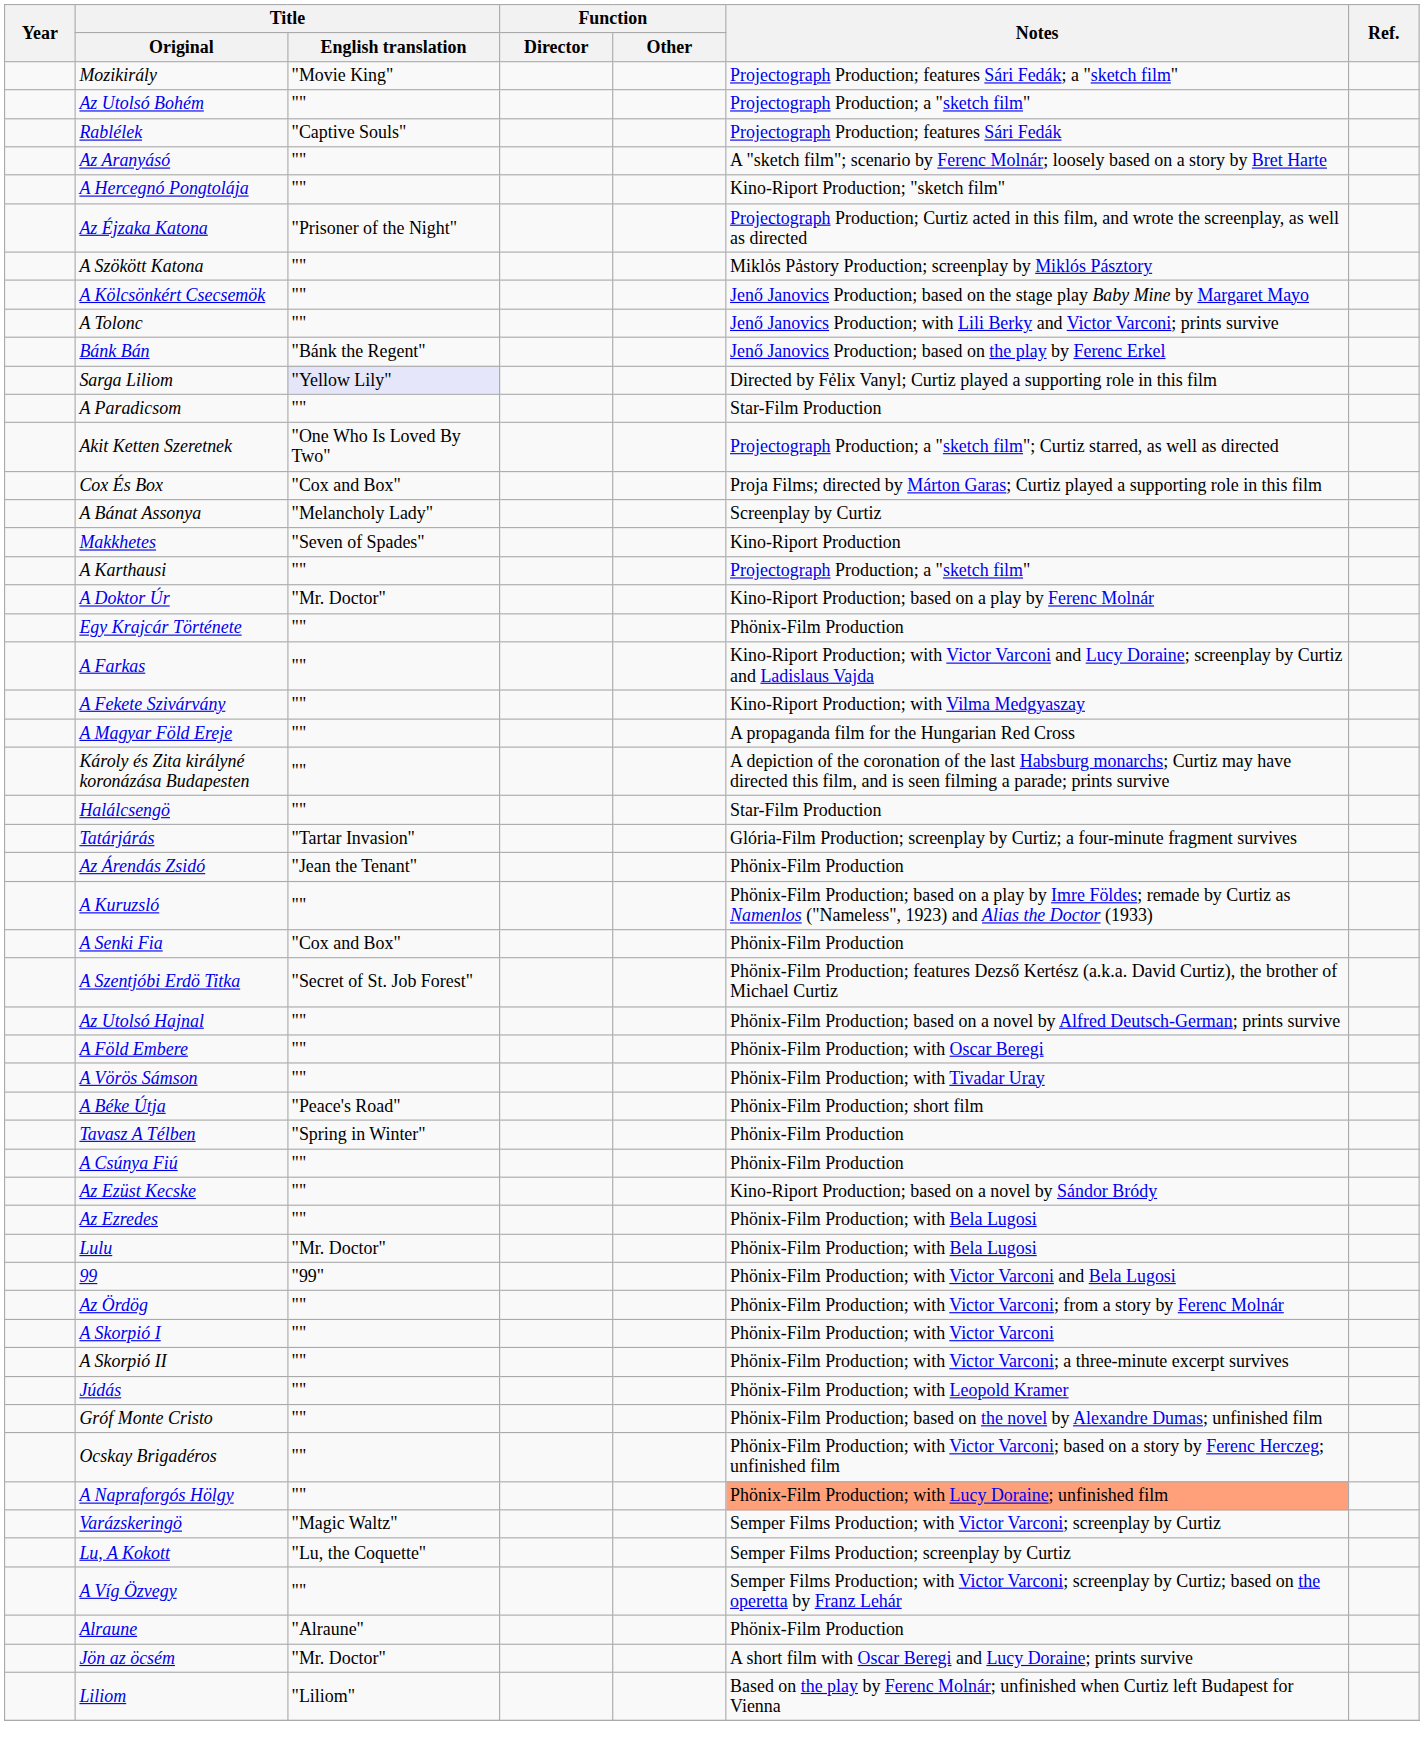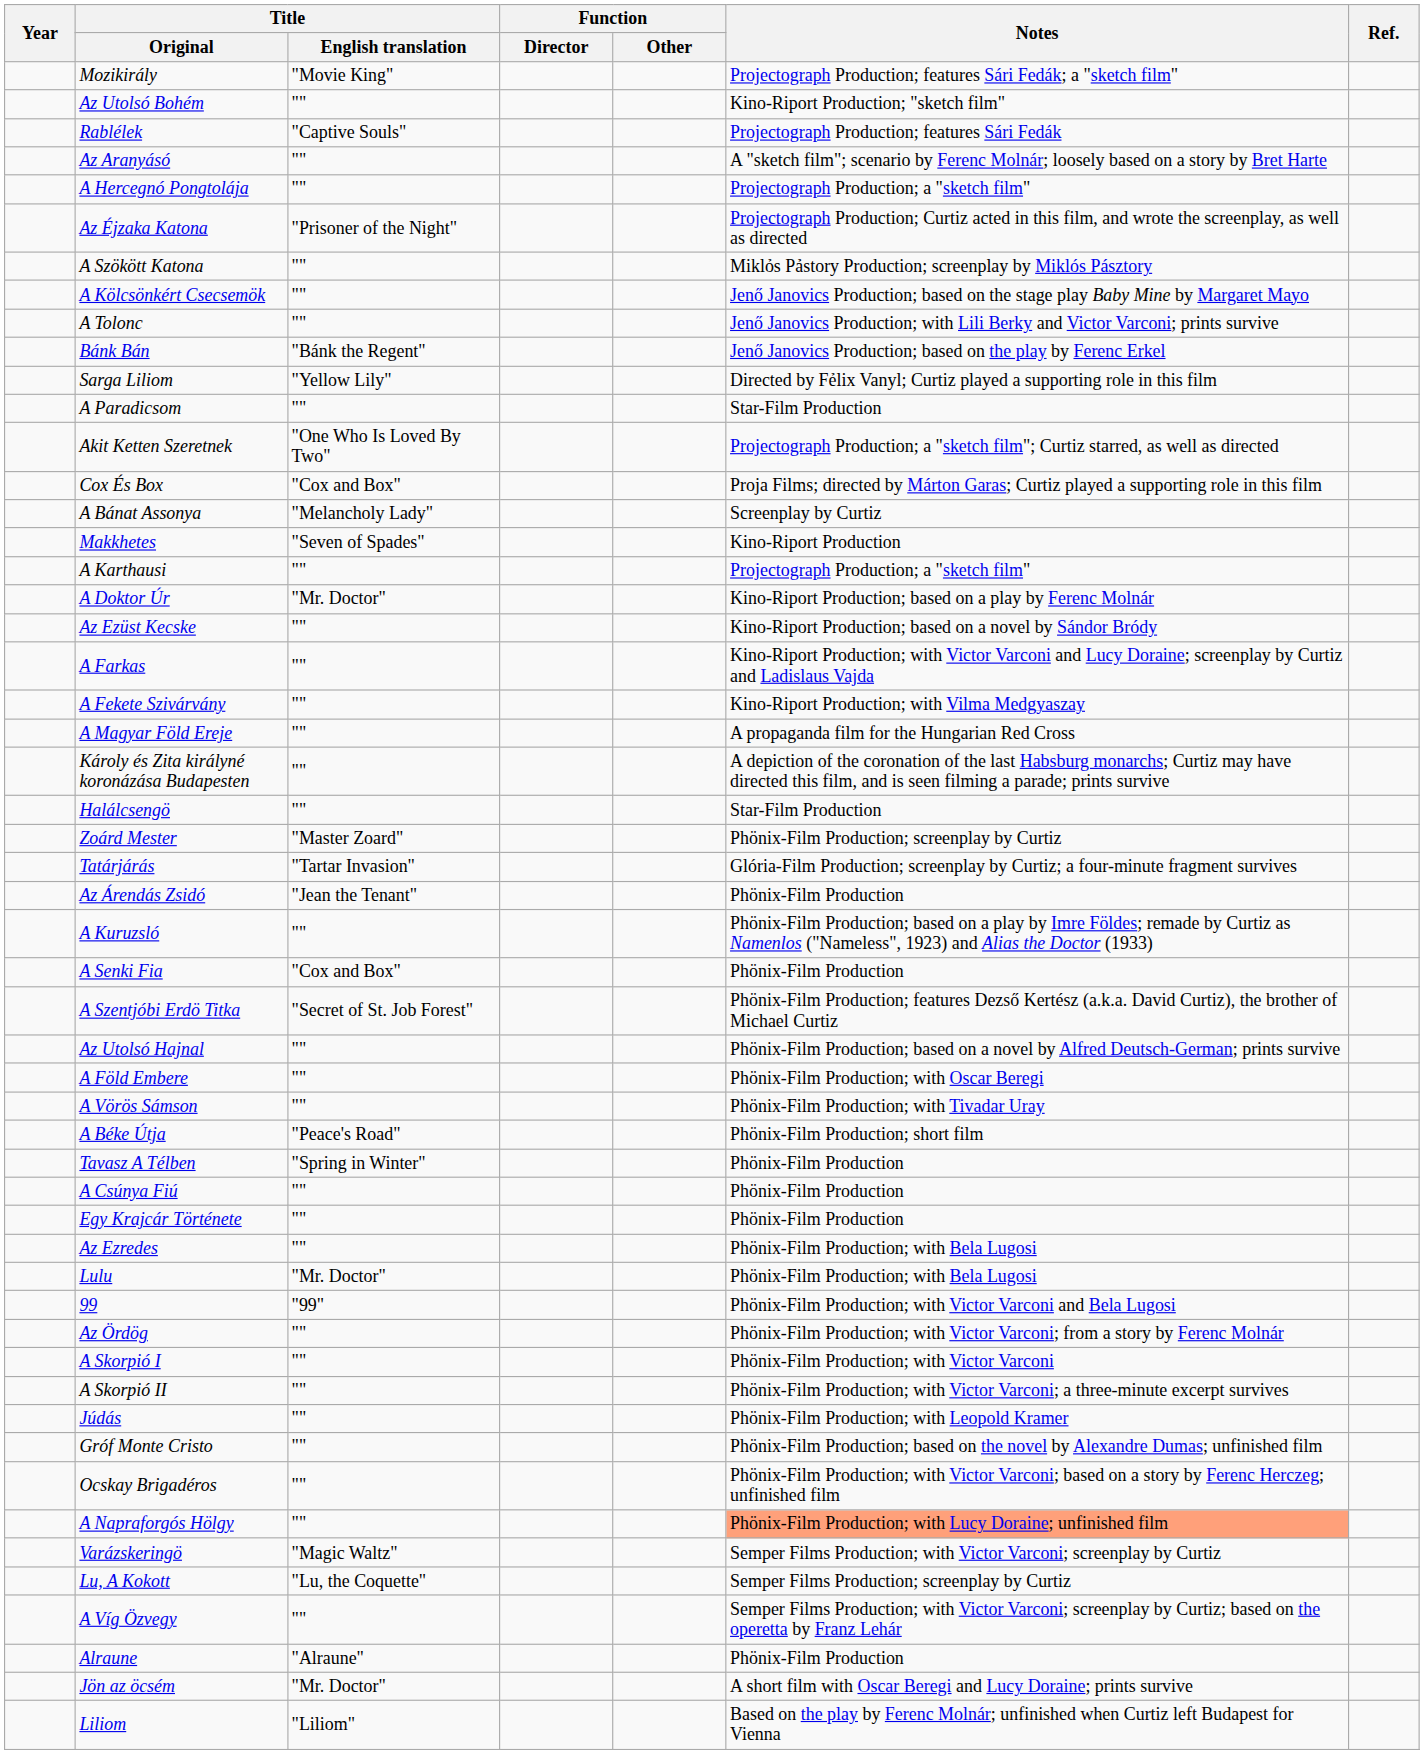 <table class="wikitable sortable sticky-header-multi" width="100%">
 <tr>
 <th scope="col" rowspan="2" width="5%">Year</th>
 <th scope="col" colspan="2">Title</th>
 <th scope="col" colspan="2">Function</th>
 <th scope="col" class="unsortable" rowspan="2">Notes</th>
 <th scope="col" class="unsortable"rowspan="2" width="5%">Ref.</th>
 </tr>
 <tr>
 <th scope="col" width="15%">Original</th>
 <th scope="col" width="15%">English translation</th>
 <th scope="col" width="8%">Director</th>
 <th scope="col" width="8%">Other</th>
 </tr>
 <tr>
 <td scope="row"></td>
 <td><em>Mozikirály</em></td>
 <td>"Movie King"</td>
 <td></td>
 <td></td>
 <td><a href='#'>Projectograph</a> Production; features <a href='#'>Sári Fedák</a>; a "<a href='#'>sketch film</a>"</td>
 <td align=center></td>
 </tr>
 <tr>
 <td scope="row"></td>
 <td><em><a href='#'>Az Utolsó Bohém</a></em></td>
 <td>""</td>
 <td></td>
 <td></td>
-<td><a href='#'>Projectograph</a> Production; a "<a href='#'>sketch film</a>"</td>
+<td>Kino-Riport Production; "sketch film"</td>
 <td align=center></td>
 </tr>
 <tr>
 <td scope="row"></td>
 <td><em><a href='#'>Rablélek</a></em></td>
 <td>"Captive Souls"</td>
 <td></td>
 <td></td>
 <td><a href='#'>Projectograph</a> Production; features <a href='#'>Sári Fedák</a></td>
 <td align=center></td>
 </tr>
 <tr>
 <td scope="row"></td>
 <td><em><a href='#'>Az Aranyásó</a></em></td>
 <td>""</td>
 <td></td>
 <td></td>
 <td>A "sketch film"; scenario by <a href='#'>Ferenc Molnár</a>; loosely based on a story by <a href='#'>Bret Harte</a></td>
 <td align=center></td>
 </tr>
 <tr>
 <td scope="row"></td>
 <td><em><a href='#'>A Hercegnó Pongtolája</a></em></td>
 <td>""</td>
 <td></td>
 <td></td>
-<td>Kino-Riport Production; "sketch film"</td>
+<td><a href='#'>Projectograph</a> Production; a "<a href='#'>sketch film</a>"</td>
 <td align=center></td>
 </tr>
 <tr>
 <td scope="row"></td>
 <td><em><a href='#'>Az Éjzaka Katona</a></em></td>
 <td>"Prisoner of the Night"</td>
 <td></td>
 <td></td>
 <td><a href='#'>Projectograph</a> Production; Curtiz acted in this film, and wrote the screenplay, as well as directed</td>
 <td align=center></td>
 </tr>
 <tr>
 <td scope="row"></td>
 <td><em>A Szökött Katona</em></td>
 <td>""</td>
 <td></td>
 <td></td>
 <td>Miklỏs Pảstory Production; screenplay by <a href='#'>Miklós Pásztory</a></td>
 <td align=center></td>
 </tr>
 <tr>
 <td scope="row"></td>
 <td><em><a href='#'>A Kölcsönkért Csecsemök</a></em></td>
 <td>""</td>
 <td></td>
 <td></td>
 <td><a href='#'>Jenő Janovics</a> Production; based on the stage play <em>Baby Mine</em> by <a href='#'>Margaret Mayo</a></td>
 <td align=center></td>
 </tr>
 <tr>
 <td scope="row"></td>
 <td><em>A Tolonc</em></td>
 <td>""</td>
 <td></td>
 <td></td>
 <td><a href='#'>Jenő Janovics</a> Production; with <a href='#'>Lili Berky</a> and <a href='#'>Victor Varconi</a>; prints survive</td>
 <td align=center></td>
 </tr>
 <tr>
 <td scope="row"></td>
 <td><em><a href='#'>Bánk Bán</a></em></td>
 <td>"Bánk the Regent"</td>
 <td></td>
 <td></td>
 <td><a href='#'>Jenő Janovics</a> Production; based on <a href='#'>the play</a> by <a href='#'>Ferenc Erkel</a></td>
 <td align=center></td>
 </tr>
 <tr>
 <td scope="row"></td>
 <td><em>Sarga Liliom</em></td>
-<td style="background: lavender;">"Yellow Lily"</td>
+<td>"Yellow Lily"</td>
 <td></td>
 <td></td>
 <td>Directed by Fẻlix Vanyl; Curtiz played a supporting role in this film</td>
 <td align=center></td>
 </tr>
 <tr>
 <td scope="row"></td>
 <td><em>A Paradicsom</em></td>
 <td>""</td>
 <td></td>
 <td></td>
 <td>Star-Film Production</td>
 <td align=center></td>
 </tr>
 <tr>
 <td scope="row"></td>
 <td><em>Akit Ketten Szeretnek</em></td>
 <td>"One Who Is Loved By Two"</td>
 <td></td>
 <td></td>
 <td><a href='#'>Projectograph</a> Production; a "<a href='#'>sketch film</a>"; Curtiz starred, as well as directed</td>
 <td align=center></td>
 </tr>
 <tr>
 <td scope="row"></td>
 <td><em>Cox És Box</em></td>
 <td>"Cox and Box"</td>
 <td></td>
 <td></td>
 <td>Proja Films; directed by <a href='#'>Márton Garas</a>; Curtiz played a supporting role in this film</td>
 <td align=center></td>
 </tr>
 <tr>
 <td scope="row"></td>
 <td><em>A Bánat Assonya</em></td>
 <td>"Melancholy Lady"</td>
 <td></td>
 <td></td>
 <td>Screenplay by Curtiz</td>
 <td align=center></td>
 </tr>
 <tr>
 <td scope="row"></td>
 <td><em><a href='#'>Makkhetes</a></em></td>
 <td>"Seven of Spades"</td>
 <td></td>
 <td></td>
 <td>Kino-Riport Production</td>
 <td align=center></td>
 </tr>
 <tr>
 <td scope="row"></td>
 <td><em>A Karthausi</em></td>
 <td>""</td>
 <td></td>
 <td></td>
 <td><a href='#'>Projectograph</a> Production; a "<a href='#'>sketch film</a>"</td>
 <td align=center></td>
 </tr>
 <tr>
 <td scope="row"></td>
 <td><em><a href='#'>A Doktor Úr</a></em></td>
 <td>"Mr. Doctor"</td>
 <td></td>
 <td></td>
 <td>Kino-Riport Production; based on a play by <a href='#'>Ferenc Molnár</a></td>
 <td align=center></td>
 </tr>
 <tr>
 <td scope="row"></td>
-<td><em><a href='#'>Egy Krajcár Története</a></em></td>
+<td><em><a href='#'>Az Ezüst Kecske</a></em></td>
 <td>""</td>
 <td></td>
 <td></td>
-<td>Phönix-Film Production</td>
+<td>Kino-Riport Production; based on a novel by <a href='#'>Sándor Bródy</a></td>
 <td align=center></td>
 </tr>
 <tr>
 <td scope="row"></td>
 <td><em><a href='#'>A Farkas</a></em></td>
 <td>""</td>
 <td></td>
 <td></td>
 <td>Kino-Riport Production; with <a href='#'>Victor Varconi</a> and <a href='#'>Lucy Doraine</a>; screenplay by Curtiz and <a href='#'>Ladislaus Vajda</a></td>
 <td align=center></td>
 </tr>
 <tr>
 <td scope="row"></td>
 <td><em><a href='#'>A Fekete Szivárvány</a></em></td>
 <td>""</td>
 <td></td>
 <td></td>
 <td>Kino-Riport Production; with <a href='#'>Vilma Medgyaszay</a></td>
 <td align=center></td>
 </tr>
 <tr>
 <td scope="row"></td>
 <td><em><a href='#'>A Magyar Föld Ereje</a></em></td>
 <td>""</td>
 <td></td>
 <td></td>
 <td>A propaganda film for the Hungarian Red Cross</td>
 <td align=center></td>
 </tr>
 <tr>
 <td scope="row"></td>
 <td><em>Károly és Zita királyné koronázása Budapesten</em></td>
 <td>""</td>
 <td></td>
 <td></td>
 <td>A depiction of the coronation of the last <a href='#'>Habsburg monarchs</a>; Curtiz may have directed this film, and is seen filming a parade; prints survive</td>
 <td align=center></td>
 </tr>
 <tr>
 <td scope="row"></td>
 <td><em><a href='#'>Halálcsengö</a></em></td>
 <td>""</td>
 <td></td>
 <td></td>
 <td>Star-Film Production</td>
+<td align=center></td>
+</tr>
+<tr>
+<td scope="row"></td>
+<td><em><a href='#'>Zoárd Mester</a></em></td>
+<td>"Master Zoard"</td>
+<td></td>
+<td></td>
+<td>Phönix-Film Production; screenplay by Curtiz</td>
 <td align=center></td>
 </tr>
 <tr>
 <td scope="row"></td>
 <td><em><a href='#'>Tatárjárás</a></em></td>
 <td>"Tartar Invasion"</td>
 <td></td>
 <td></td>
 <td>Glória-Film Production; screenplay by Curtiz; a four-minute fragment survives</td>
 <td align=center></td>
 </tr>
 <tr>
 <td scope="row"></td>
 <td><em><a href='#'>Az Árendás Zsidó</a></em></td>
 <td>"Jean the Tenant"</td>
 <td></td>
 <td></td>
 <td>Phönix-Film Production</td>
 <td align=center></td>
 </tr>
 <tr>
 <td scope="row"></td>
 <td><em><a href='#'>A Kuruzsló</a></em></td>
 <td>""</td>
 <td></td>
 <td></td>
 <td>Phönix-Film Production; based on a play by <a href='#'>Imre Földes</a>; remade by Curtiz as <em><a href='#'>Namenlos</a></em> ("Nameless", 1923) and <em><a href='#'>Alias the Doctor</a></em> (1933)</td>
 <td align=center></td>
 </tr>
 <tr>
 <td scope="row"></td>
 <td><em><a href='#'>A Senki Fia</a></em></td>
 <td>"Cox and Box"</td>
 <td></td>
 <td></td>
 <td>Phönix-Film Production</td>
 <td align=center></td>
 </tr>
 <tr>
 <td scope="row"></td>
 <td><em><a href='#'>A Szentjóbi Erdö Titka</a></em></td>
 <td>"Secret of St. Job Forest"</td>
 <td></td>
 <td></td>
 <td>Phönix-Film Production; features Dezső Kertész (a.k.a. David Curtiz), the brother of Michael Curtiz</td>
 <td align=center></td>
 </tr>
 <tr>
 <td scope="row"></td>
 <td><em><a href='#'>Az Utolsó Hajnal</a></em></td>
 <td>""</td>
 <td></td>
 <td></td>
 <td>Phönix-Film Production; based on a novel by <a href='#'>Alfred Deutsch-German</a>; prints survive</td>
 <td align=center></td>
 </tr>
 <tr>
 <td scope="row"></td>
 <td><em><a href='#'>A Föld Embere</a></em></td>
 <td>""</td>
 <td></td>
 <td></td>
 <td>Phönix-Film Production; with <a href='#'>Oscar Beregi</a></td>
 <td align=center></td>
 </tr>
 <tr>
 <td scope="row"></td>
 <td><em><a href='#'>A Vörös Sámson</a></em></td>
 <td>""</td>
 <td></td>
 <td></td>
 <td>Phönix-Film Production; with <a href='#'>Tivadar Uray</a></td>
 <td align=center></td>
 </tr>
 <tr>
 <td scope="row"></td>
 <td><em><a href='#'>A Béke Útja</a></em></td>
 <td>"Peace's Road"</td>
 <td></td>
 <td></td>
 <td>Phönix-Film Production; short film</td>
 <td align=center></td>
 </tr>
 <tr>
 <td scope="row"></td>
 <td><em><a href='#'>Tavasz A Télben</a></em></td>
 <td>"Spring in Winter"</td>
 <td></td>
 <td></td>
 <td>Phönix-Film Production</td>
 <td align=center></td>
 </tr>
 <tr>
 <td scope="row"></td>
 <td><em><a href='#'>A Csúnya Fiú</a></em></td>
 <td>""</td>
 <td></td>
 <td></td>
 <td>Phönix-Film Production</td>
 <td align=center></td>
 </tr>
 <tr>
 <td scope="row"></td>
-<td><em><a href='#'>Az Ezüst Kecske</a></em></td>
+<td><em><a href='#'>Egy Krajcár Története</a></em></td>
 <td>""</td>
 <td></td>
 <td></td>
-<td>Kino-Riport Production; based on a novel by <a href='#'>Sándor Bródy</a></td>
+<td>Phönix-Film Production</td>
 <td align=center></td>
 </tr>
 <tr>
 <td scope="row"></td>
 <td><em><a href='#'>Az Ezredes</a></em></td>
 <td>""</td>
 <td></td>
 <td></td>
 <td>Phönix-Film Production; with <a href='#'>Bela Lugosi</a></td>
 <td align=center></td>
 </tr>
 <tr>
 <td scope="row"></td>
 <td><em><a href='#'>Lulu</a></em></td>
 <td>"Mr. Doctor"</td>
 <td></td>
 <td></td>
 <td>Phönix-Film Production; with <a href='#'>Bela Lugosi</a></td>
 <td align=center></td>
 </tr>
 <tr>
 <td scope="row"></td>
 <td><em><a href='#'>99</a></em></td>
 <td>"99"</td>
 <td></td>
 <td></td>
 <td>Phönix-Film Production; with <a href='#'>Victor Varconi</a> and <a href='#'>Bela Lugosi</a></td>
 <td align=center></td>
 </tr>
 <tr>
 <td scope="row"></td>
 <td><em><a href='#'>Az Ördög</a></em></td>
 <td>""</td>
 <td></td>
 <td></td>
 <td>Phönix-Film Production; with <a href='#'>Victor Varconi</a>; from a story by <a href='#'>Ferenc Molnár</a></td>
 <td align=center></td>
 </tr>
 <tr>
 <td scope="row"></td>
 <td><em><a href='#'>A Skorpió I</a></em></td>
 <td>""</td>
 <td></td>
 <td></td>
 <td>Phönix-Film Production; with <a href='#'>Victor Varconi</a></td>
 <td align=center></td>
 </tr>
 <tr>
 <td scope="row"></td>
 <td><em>A Skorpió II</em></td>
 <td>""</td>
 <td></td>
 <td></td>
 <td>Phönix-Film Production; with <a href='#'>Victor Varconi</a>; a three-minute excerpt survives</td>
 <td align=center></td>
 </tr>
 <tr>
 <td scope="row"></td>
 <td><em><a href='#'>Júdás</a></em></td>
 <td>""</td>
 <td></td>
 <td></td>
 <td>Phönix-Film Production; with <a href='#'>Leopold Kramer</a></td>
 <td align=center></td>
 </tr>
 <tr>
 <td scope="row"></td>
 <td><em>Gróf Monte Cristo</em></td>
 <td>""</td>
 <td></td>
 <td></td>
 <td>Phönix-Film Production; based on <a href='#'>the novel</a> by <a href='#'>Alexandre Dumas</a>; unfinished film</td>
 <td align=center></td>
 </tr>
 <tr>
 <td scope="row"></td>
 <td><em>Ocskay Brigadéros</em></td>
 <td>""</td>
 <td></td>
 <td></td>
 <td>Phönix-Film Production; with <a href='#'>Victor Varconi</a>; based on a story by <a href='#'>Ferenc Herczeg</a>; unfinished film</td>
 <td align=center></td>
 </tr>
 <tr>
 <td scope="row"></td>
 <td><em><a href='#'>A Napraforgós Hölgy</a></em></td>
 <td>""</td>
 <td></td>
 <td></td>
 <td style="background: lightsalmon;">Phönix-Film Production; with <a href='#'>Lucy Doraine</a>; unfinished film</td>
 <td align=center></td>
 </tr>
 <tr>
 <td scope="row"></td>
 <td><em><a href='#'>Varázskeringö</a></em></td>
 <td>"Magic Waltz"</td>
 <td></td>
 <td></td>
 <td>Semper Films Production; with <a href='#'>Victor Varconi</a>; screenplay by Curtiz</td>
 <td align=center></td>
 </tr>
 <tr>
 <td scope="row"></td>
 <td><em><a href='#'>Lu, A Kokott</a></em></td>
 <td>"Lu, the Coquette"</td>
 <td></td>
 <td></td>
 <td>Semper Films Production; screenplay by Curtiz</td>
 <td align=center></td>
 </tr>
 <tr>
 <td scope="row"></td>
 <td><em><a href='#'>A Víg Özvegy</a></em></td>
 <td>""</td>
 <td></td>
 <td></td>
 <td>Semper Films Production; with <a href='#'>Victor Varconi</a>; screenplay by Curtiz; based on <a href='#'>the operetta</a> by <a href='#'>Franz Lehár</a></td>
 <td align=center></td>
 </tr>
 <tr>
 <td scope="row"></td>
 <td><em><a href='#'>Alraune</a></em></td>
 <td>"Alraune"</td>
 <td></td>
 <td></td>
 <td>Phönix-Film Production</td>
 <td align=center></td>
 </tr>
 <tr>
 <td scope="row"></td>
 <td><em><a href='#'>Jön az öcsém</a></em></td>
 <td>"Mr. Doctor"</td>
 <td></td>
 <td></td>
 <td>A short film with <a href='#'>Oscar Beregi</a> and <a href='#'>Lucy Doraine</a>; prints survive</td>
 <td align=center></td>
 </tr>
 <tr>
 <td scope="row"></td>
 <td><em><a href='#'>Liliom</a></em></td>
 <td>"Liliom"</td>
 <td></td>
 <td></td>
 <td>Based on <a href='#'>the play</a> by <a href='#'>Ferenc Molnár</a>; unfinished when Curtiz left Budapest for Vienna</td>
 <td align=center></td>
 </tr>
 <tr>
 </tr>
 </table>
